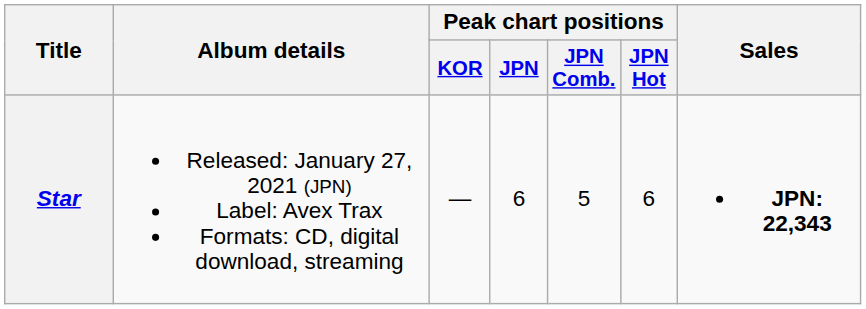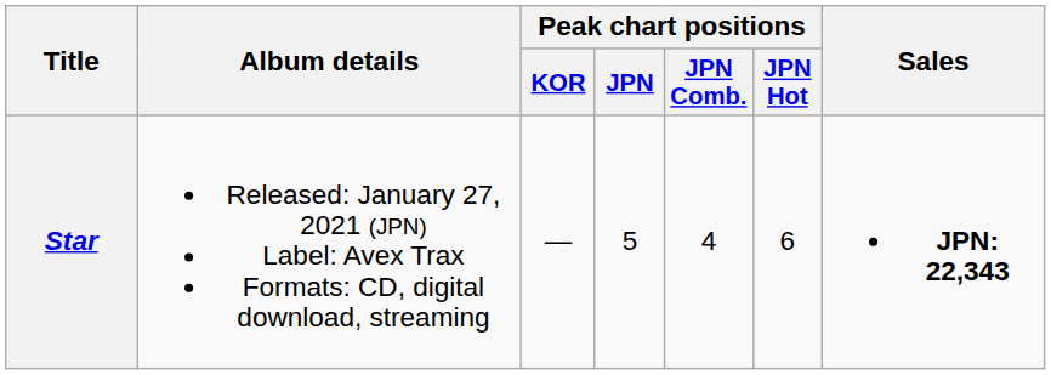 <table class="wikitable plainrowheaders" style="text-align:center;">
 <tr>
 <th scope="col" rowspan="2" style="width:8em;">Title</th>
 <th scope="col" rowspan="2" style="width:24em;">Album details</th>
 <th scope="col" colspan="4">Peak chart positions</th>
 <th scope="col" rowspan="2" style="width:11em;">Sales</th>
 </tr>
 <tr>
 <th scope="col" style="width:3em;font-size:90%;"><a href='#'>KOR</a><br></th>
 <th scope="col" style="width:3em;font-size:90%;"><a href='#'>JPN</a><br></th>
 <th scope="col" style="width:3em;font-size:90%;"><a href='#'>JPN Comb.</a><br></th>
 <th scope="col" style="width:3em;font-size:90%;"><a href='#'>JPN Hot</a><br></th>
 </tr>
 <tr>
 <th scope="row"><em><a href='#'>Star</a></em></th>
 <td><br><ul><li>Released: January 27, 2021 <small>(JPN)</small></li><li>Label: Avex Trax</li><li>Formats: CD, digital download, streaming</li></ul></td>
 <td>—</td>
-<td>6</td>
 <td>5</td>
+<td>4</td>
 <td>6</td>
 <td><strong><br><ul><li>JPN: 22,343</li></ul></strong></td>
 </tr>
 </table>
